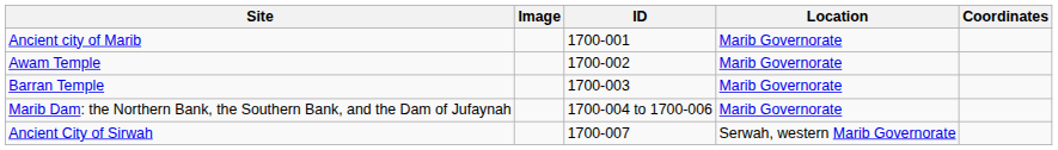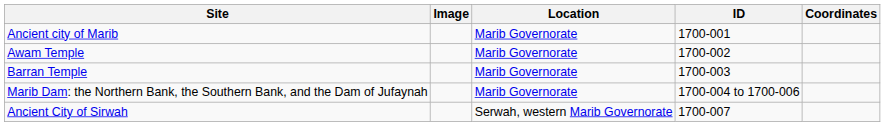 <table class="wikitable">
 <tr>
 <th>Site</th>
 <th>Image</th>
+<th>Location</th>
 <th>ID</th>
-<th>Location</th>
 <th>Coordinates</th>
 </tr>
 <tr>
 <td><a href='#'>Ancient city of Marib</a></td>
 <td></td>
+<td><a href='#'>Marib Governorate</a></td>
 <td>1700-001</td>
-<td><a href='#'>Marib Governorate</a></td>
 <td></td>
 </tr>
 <tr>
 <td><a href='#'>Awam Temple</a></td>
 <td></td>
+<td><a href='#'>Marib Governorate</a></td>
 <td>1700-002</td>
-<td><a href='#'>Marib Governorate</a></td>
 <td></td>
 </tr>
 <tr>
 <td><a href='#'>Barran Temple</a></td>
 <td></td>
+<td><a href='#'>Marib Governorate</a></td>
 <td>1700-003</td>
-<td><a href='#'>Marib Governorate</a></td>
 <td></td>
 </tr>
 <tr>
 <td><a href='#'>Marib Dam</a>: the Northern Bank, the Southern Bank, and the Dam of Jufaynah</td>
 <td></td>
+<td><a href='#'>Marib Governorate</a></td>
 <td>1700-004 to 1700-006</td>
-<td><a href='#'>Marib Governorate</a></td>
 <td></td>
 </tr>
 <tr>
 <td><a href='#'>Ancient City of Sirwah</a></td>
 <td></td>
+<td>Serwah, western <a href='#'>Marib Governorate</a></td>
 <td>1700-007</td>
-<td>Serwah, western <a href='#'>Marib Governorate</a></td>
 <td></td>
 </tr>
 </table>
